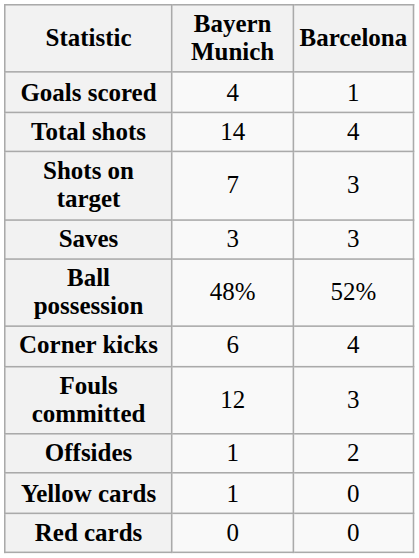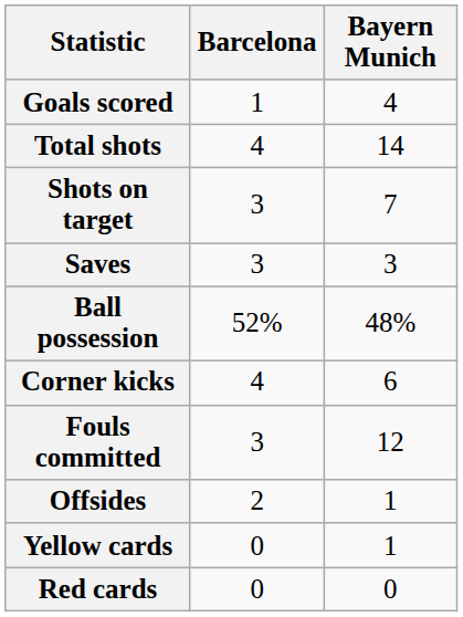 <table class="wikitable plainrowheaders" style="text-align:center">
 <tr>
 <th scope="col" style="width:100px">Statistic</th>
+<th scope="col" style="width:70px">Barcelona</th>
 <th scope="col" style="width:70px">Bayern Munich</th>
-<th scope="col" style="width:70px">Barcelona</th>
 </tr>
 <tr>
 <th scope=row>Goals scored</th>
+<td>1</td>
 <td>4</td>
-<td>1</td>
 </tr>
 <tr>
 <th scope=row>Total shots</th>
+<td>4</td>
 <td>14</td>
-<td>4</td>
 </tr>
 <tr>
 <th scope=row>Shots on target</th>
+<td>3</td>
 <td>7</td>
-<td>3</td>
 </tr>
 <tr>
 <th scope=row>Saves</th>
 <td>3</td>
 <td>3</td>
 </tr>
 <tr>
 <th scope=row>Ball possession</th>
+<td>52%</td>
 <td>48%</td>
-<td>52%</td>
 </tr>
 <tr>
 <th scope=row>Corner kicks</th>
+<td>4</td>
 <td>6</td>
-<td>4</td>
 </tr>
 <tr>
 <th scope=row>Fouls committed</th>
+<td>3</td>
 <td>12</td>
-<td>3</td>
 </tr>
 <tr>
 <th scope=row>Offsides</th>
+<td>2</td>
 <td>1</td>
-<td>2</td>
 </tr>
 <tr>
 <th scope=row>Yellow cards</th>
+<td>0</td>
 <td>1</td>
-<td>0</td>
 </tr>
 <tr>
 <th scope=row>Red cards</th>
 <td>0</td>
 <td>0</td>
 </tr>
 </table>
